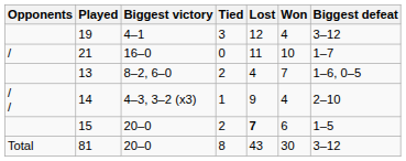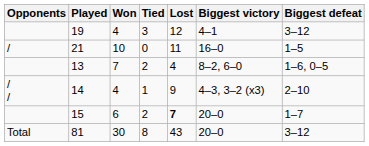 <table class="sortable wikitable">
 <tr>
 <th>Opponents</th>
 <th>Played</th>
-<th>Biggest victory</th>
+<th>Won</th>
 <th>Tied</th>
 <th>Lost</th>
-<th>Won</th>
+<th>Biggest victory</th>
 <th>Biggest defeat</th>
 </tr>
 <tr>
 <td style="text-align:left;"></td>
 <td>19</td>
-<td>4–1</td>
+<td>4</td>
 <td>3</td>
 <td>12</td>
-<td>4</td>
+<td>4–1</td>
 <td>3–12</td>
 </tr>
 <tr>
 <td style="text-align:left;">/<br></td>
 <td>21</td>
-<td>16–0</td>
+<td>10</td>
 <td>0</td>
 <td>11</td>
-<td>10</td>
-<td>1–7</td>
+<td>16–0</td>
+<td>1–5</td>
 </tr>
 <tr>
 <td style="text-align:left;"></td>
 <td>13</td>
-<td>8–2, 6–0</td>
+<td>7</td>
 <td>2</td>
 <td>4</td>
-<td>7</td>
+<td>8–2, 6–0</td>
 <td>1–6, 0–5</td>
 </tr>
 <tr>
 <td style="text-align:left;">/<br>/<br></td>
 <td>14</td>
-<td>4–3, 3–2 (x3)</td>
+<td>4</td>
 <td>1</td>
 <td>9</td>
-<td>4</td>
+<td>4–3, 3–2 (x3)</td>
 <td>2–10</td>
 </tr>
 <tr>
 <td style="text-align:left;"></td>
 <td>15</td>
-<td>20–0</td>
+<td>6</td>
 <td>2</td>
 <td><strong>7</strong></td>
-<td>6</td>
-<td>1–5</td>
+<td>20–0</td>
+<td>1–7</td>
 </tr>
 <tr class="sortbottom">
 <td style="text-align:left;">Total</td>
 <td>81</td>
-<td>20–0</td>
+<td>30</td>
 <td>8</td>
 <td>43</td>
-<td>30</td>
+<td>20–0</td>
 <td>3–12</td>
 </tr>
 </table>
